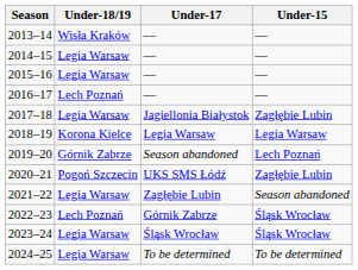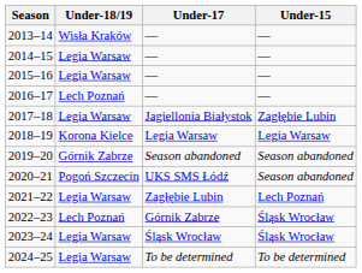 <table class="wikitable sortable">
 <tr>
 <th>Season</th>
 <th>Under-18/19</th>
 <th>Under-17</th>
 <th>Under-15</th>
 </tr>
 <tr>
 <td>2013–14</td>
 <td><a href='#'>Wisła Kraków</a></td>
 <td>—</td>
 <td>—</td>
 </tr>
 <tr>
 <td>2014–15</td>
 <td><a href='#'>Legia Warsaw</a></td>
 <td>—</td>
 <td>—</td>
 </tr>
 <tr>
 <td>2015–16</td>
 <td><a href='#'>Legia Warsaw</a></td>
 <td>—</td>
 <td>—</td>
 </tr>
 <tr>
 <td>2016–17</td>
 <td><a href='#'>Lech Poznań</a></td>
 <td>—</td>
 <td>—</td>
 </tr>
 <tr>
 <td>2017–18</td>
 <td><a href='#'>Legia Warsaw</a></td>
 <td><a href='#'>Jagiellonia Białystok</a></td>
 <td><a href='#'>Zagłębie Lubin</a></td>
 </tr>
 <tr>
 <td>2018–19</td>
 <td><a href='#'>Korona Kielce</a></td>
 <td><a href='#'>Legia Warsaw</a></td>
 <td><a href='#'>Legia Warsaw</a></td>
 </tr>
 <tr>
 <td>2019–20</td>
 <td><a href='#'>Górnik Zabrze</a></td>
 <td><em>Season abandoned</em></td>
-<td><a href='#'>Lech Poznań</a></td>
+<td><em>Season abandoned</em></td>
 </tr>
 <tr>
 <td>2020–21</td>
 <td><a href='#'>Pogoń Szczecin</a></td>
 <td><a href='#'>UKS SMS Łódź</a></td>
-<td><a href='#'>Zagłębie Lubin</a></td>
+<td><em>Season abandoned</em></td>
 </tr>
 <tr>
 <td>2021–22</td>
 <td><a href='#'>Legia Warsaw</a></td>
 <td><a href='#'>Zagłębie Lubin</a></td>
-<td><em>Season abandoned</em></td>
+<td><a href='#'>Lech Poznań</a></td>
 </tr>
 <tr>
 <td>2022–23</td>
 <td><a href='#'>Lech Poznań</a></td>
 <td><a href='#'>Górnik Zabrze</a></td>
 <td><a href='#'>Śląsk Wrocław</a></td>
 </tr>
 <tr>
 <td>2023–24</td>
 <td><a href='#'>Legia Warsaw</a></td>
 <td><a href='#'>Śląsk Wrocław</a></td>
 <td><a href='#'>Śląsk Wrocław</a></td>
 </tr>
 <tr>
 <td>2024–25</td>
 <td><a href='#'>Legia Warsaw</a></td>
 <td><em>To be determined</em></td>
 <td><em>To be determined</em></td>
 </tr>
 </table>
